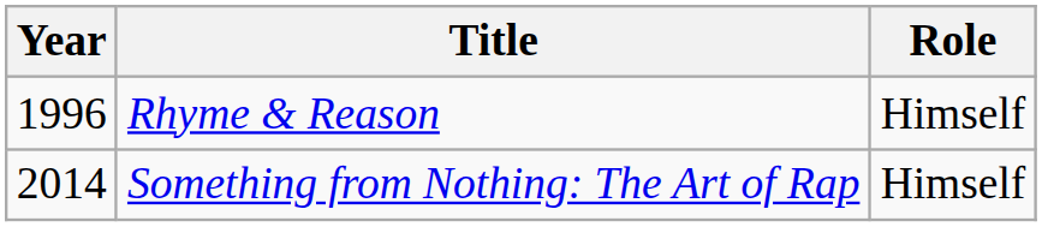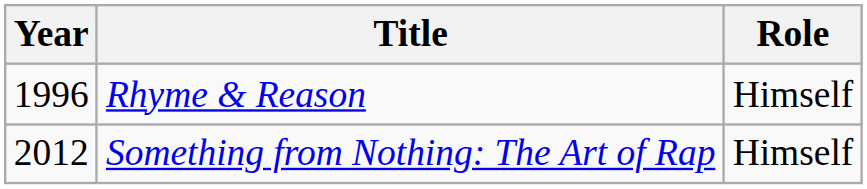 <table class="wikitable plainrowheaders sortable" style="margin-right: 0;">
 <tr>
 <th>Year</th>
 <th>Title</th>
 <th>Role</th>
 </tr>
 <tr>
 <td>1996</td>
 <td><em><a href='#'>Rhyme & Reason</a></em></td>
 <td>Himself</td>
 </tr>
 <tr>
-<td>2014</td>
+<td>2012</td>
 <td><em><a href='#'>Something from Nothing: The Art of Rap</a></em></td>
 <td>Himself</td>
 </tr>
 </table>
